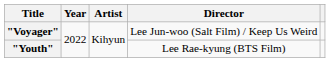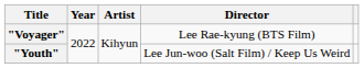 <table class="wikitable plainrowheaders" style="text-align:center;">
 <tr>
 <th scope="col">Title</th>
 <th scope="col">Year</th>
 <th scope="col">Artist</th>
 <th scope="col">Director</th>
 <th scope="col" class="unsortable"></th>
 </tr>
 <tr>
 <th scope="row">"Voyager"</th>
 <td rowspan="2">2022</td>
 <td rowspan="2">Kihyun</td>
-<td>Lee Jun-woo (Salt Film) / Keep Us Weird</td>
+<td>Lee Rae-kyung (BTS Film)</td>
 <td></td>
 </tr>
 <tr>
 <th scope="row">"Youth"</th>
-<td>Lee Rae-kyung (BTS Film)</td>
+<td>Lee Jun-woo (Salt Film) / Keep Us Weird</td>
 <td></td>
 </tr>
 </table>
